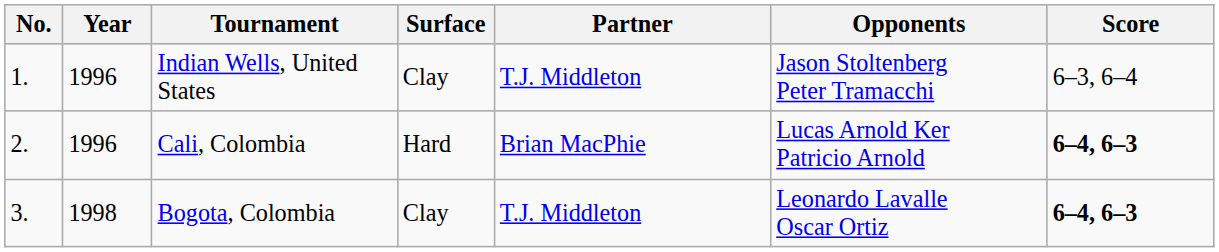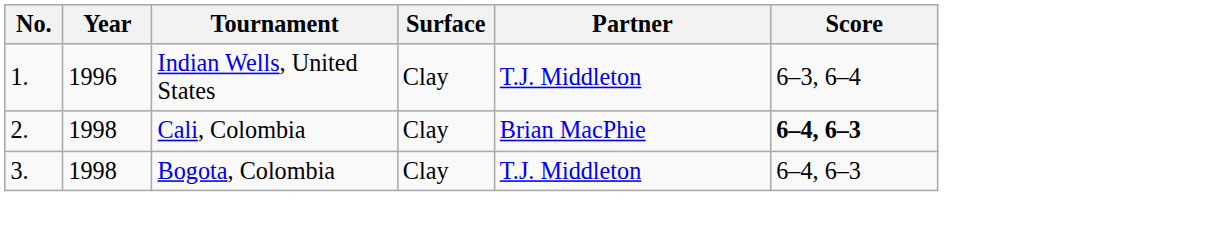 <table class="sortable wikitable" style=font-size:97%>
 <tr>
 <th width=30>No.</th>
 <th width=50>Year</th>
 <th width=150>Tournament</th>
 <th width=55>Surface</th>
 <th width=170>Partner</th>
-<th width=170>Opponents</th>
 <th width=100>Score</th>
 </tr>
 <tr>
 <td>1.</td>
 <td>1996</td>
 <td><a href='#'>Indian Wells</a>, United States</td>
 <td>Clay</td>
 <td> <a href='#'>T.J. Middleton</a></td>
-<td> <a href='#'>Jason Stoltenberg</a><br> <a href='#'>Peter Tramacchi</a></td>
 <td>6–3, 6–4</td>
 </tr>
 <tr>
 <td>2.</td>
-<td>1996</td>
+<td>1998</td>
 <td><a href='#'>Cali</a>, Colombia</td>
-<td>Hard</td>
+<td>Clay</td>
 <td> <a href='#'>Brian MacPhie</a></td>
-<td> <a href='#'>Lucas Arnold Ker</a><br> <a href='#'>Patricio Arnold</a></td>
 <td><strong>6–4, 6–3</strong></td>
 </tr>
 <tr>
 <td>3.</td>
 <td>1998</td>
 <td><a href='#'>Bogota</a>, Colombia</td>
 <td>Clay</td>
 <td> <a href='#'>T.J. Middleton</a></td>
-<td> <a href='#'>Leonardo Lavalle</a><br> <a href='#'>Oscar Ortiz</a></td>
-<td><strong>6–4, 6–3</strong></td>
+<td>6–4, 6–3</td>
 </tr>
 </table>
